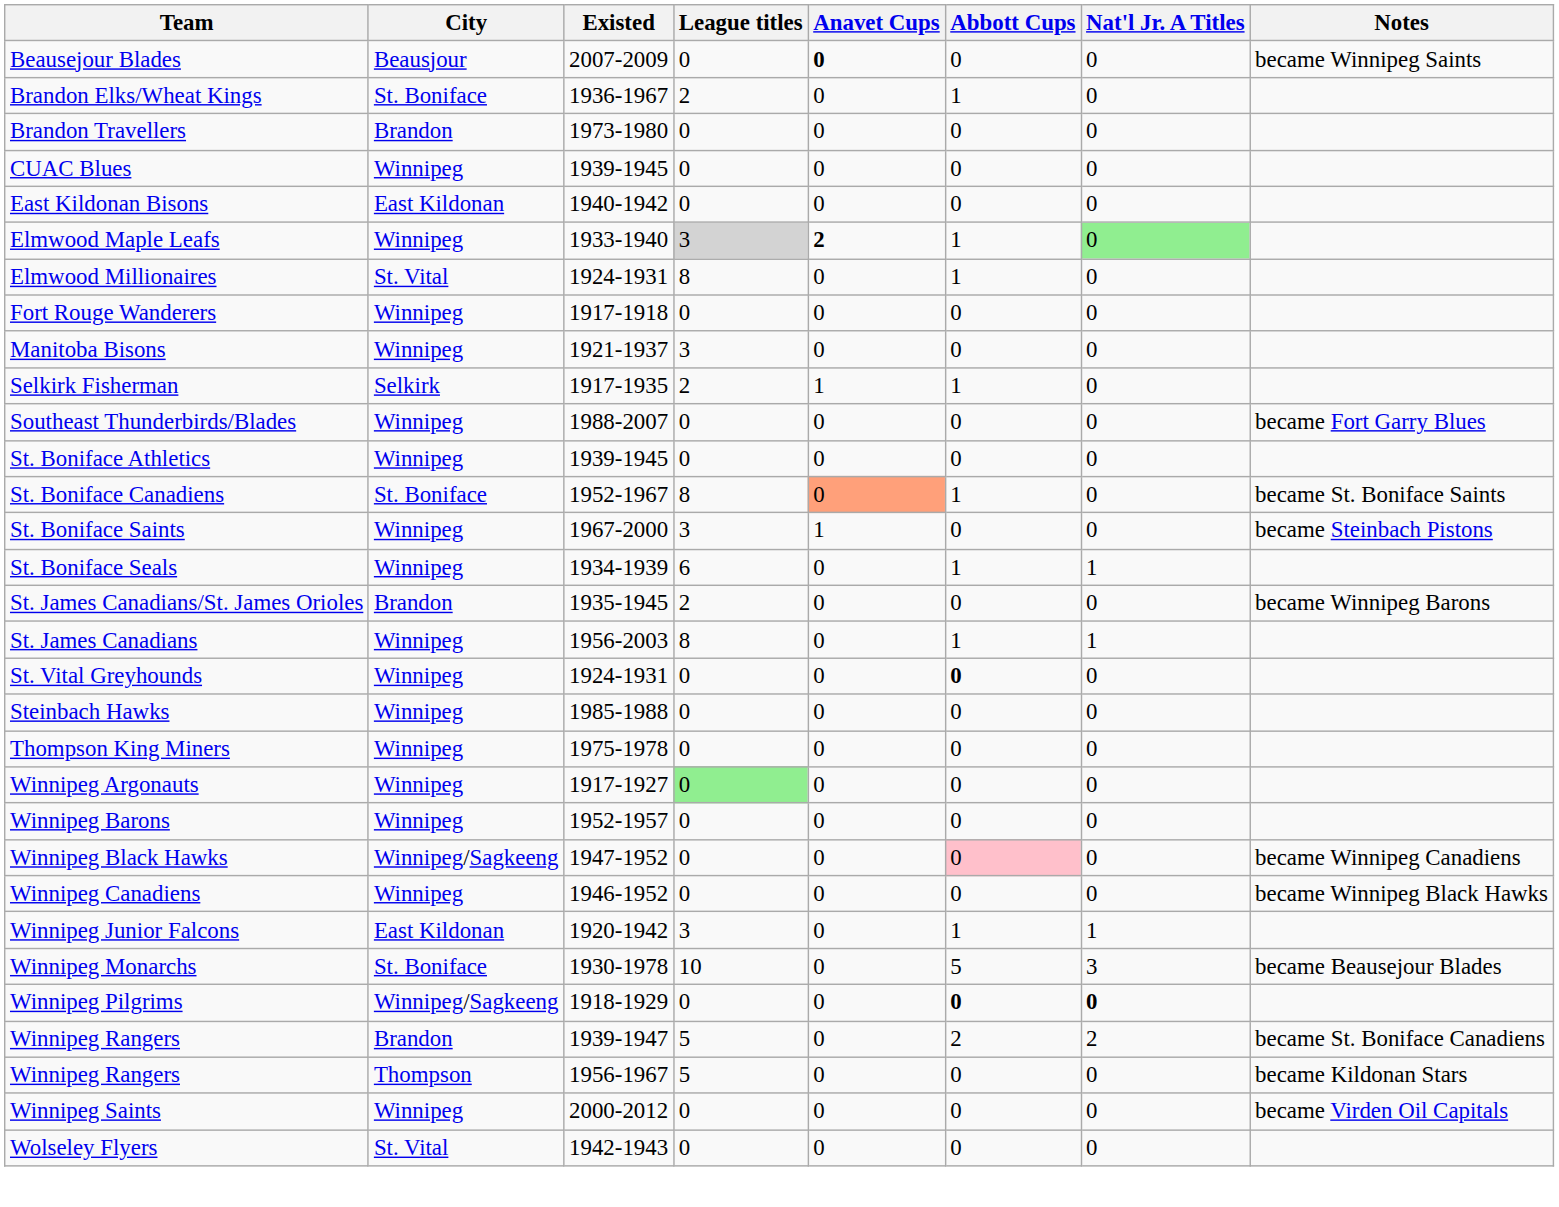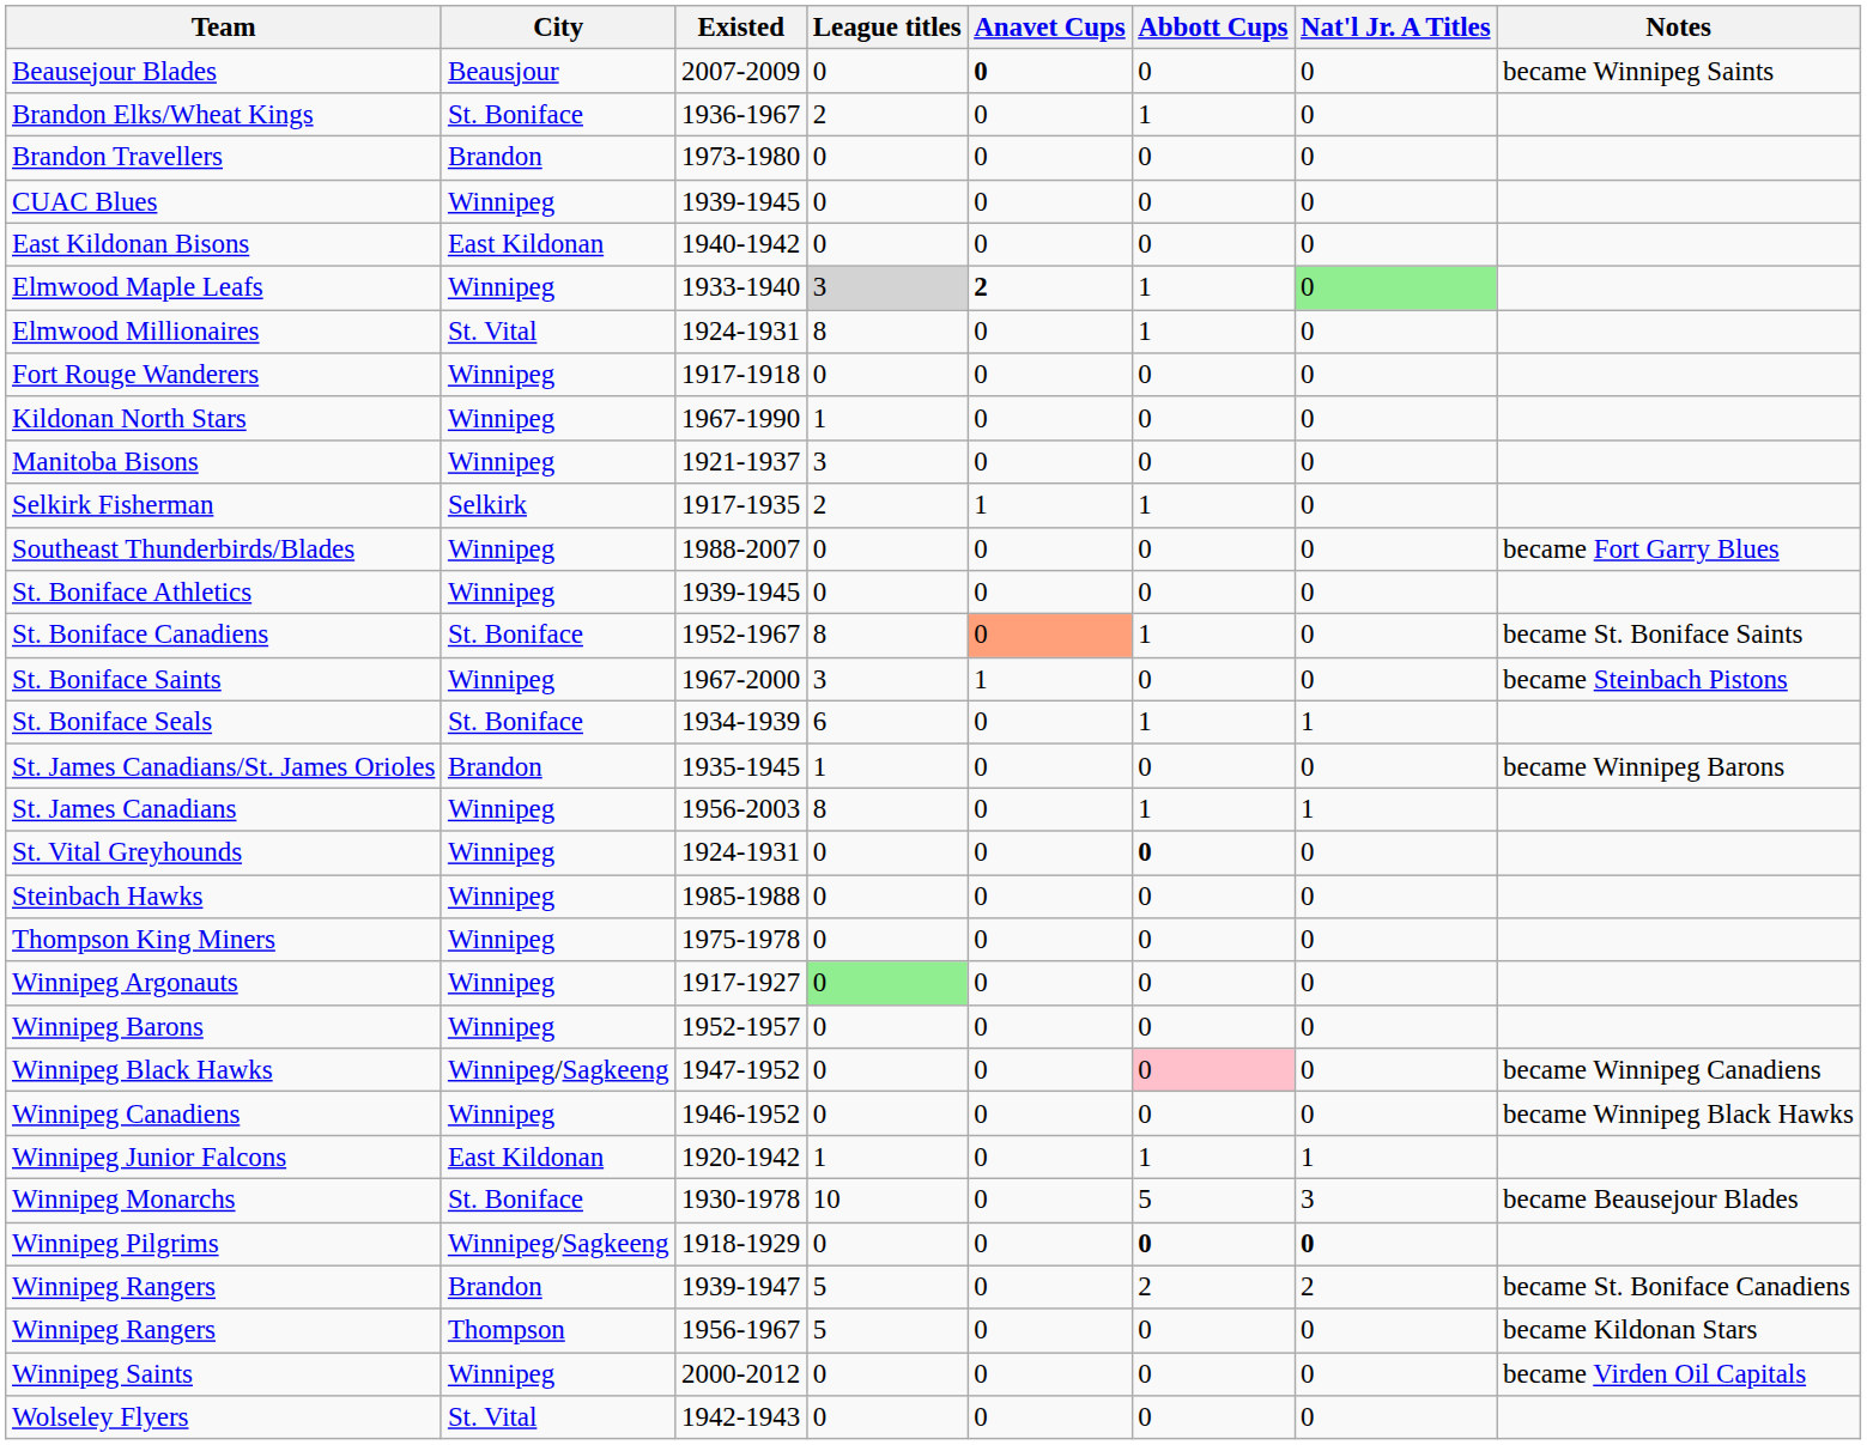 <table class="wikitable">
 <tr>
 <th>Team</th>
 <th>City</th>
 <th>Existed</th>
 <th>League titles</th>
 <th><a href='#'>Anavet Cups</a></th>
 <th><a href='#'>Abbott Cups</a></th>
 <th><a href='#'>Nat'l Jr. A Titles</a></th>
 <th>Notes</th>
 </tr>
 <tr>
 <td><a href='#'>Beausejour Blades</a></td>
 <td><a href='#'>Beausjour</a></td>
 <td>2007-2009</td>
 <td>0</td>
 <td><strong>0</strong></td>
 <td>0</td>
 <td>0</td>
 <td>became Winnipeg Saints</td>
 </tr>
 <tr>
 <td><a href='#'>Brandon Elks/Wheat Kings</a></td>
 <td><a href='#'>St. Boniface</a></td>
 <td>1936-1967</td>
 <td>2</td>
 <td>0</td>
 <td>1</td>
 <td>0</td>
 <td></td>
 </tr>
 <tr>
 <td><a href='#'>Brandon Travellers</a></td>
 <td><a href='#'>Brandon</a></td>
 <td>1973-1980</td>
 <td>0</td>
 <td>0</td>
 <td>0</td>
 <td>0</td>
 <td></td>
 </tr>
 <tr>
 <td><a href='#'>CUAC Blues</a></td>
 <td><a href='#'>Winnipeg</a></td>
 <td>1939-1945</td>
 <td>0</td>
 <td>0</td>
 <td>0</td>
 <td>0</td>
 <td></td>
 </tr>
 <tr>
 <td><a href='#'>East Kildonan Bisons</a></td>
 <td><a href='#'>East Kildonan</a></td>
 <td>1940-1942</td>
 <td>0</td>
 <td>0</td>
 <td>0</td>
 <td>0</td>
 <td></td>
 </tr>
 <tr>
 <td><a href='#'>Elmwood Maple Leafs</a></td>
 <td><a href='#'>Winnipeg</a></td>
 <td>1933-1940</td>
 <td style="background: lightgrey;">3</td>
 <td><strong>2</strong></td>
 <td>1</td>
 <td style="background: lightgreen;">0</td>
 <td></td>
 </tr>
 <tr>
 <td><a href='#'>Elmwood Millionaires</a></td>
 <td><a href='#'>St. Vital</a></td>
 <td>1924-1931</td>
 <td>8</td>
 <td>0</td>
 <td>1</td>
 <td>0</td>
 <td></td>
 </tr>
 <tr>
 <td><a href='#'>Fort Rouge Wanderers</a></td>
 <td><a href='#'>Winnipeg</a></td>
 <td>1917-1918</td>
 <td>0</td>
 <td>0</td>
 <td>0</td>
 <td>0</td>
 <td></td>
 </tr>
 <tr>
+<td><a href='#'>Kildonan North Stars</a></td>
+<td><a href='#'>Winnipeg</a></td>
+<td>1967-1990</td>
+<td>1</td>
+<td>0</td>
+<td>0</td>
+<td>0</td>
+<td></td>
+</tr>
+<tr>
 <td><a href='#'>Manitoba Bisons</a></td>
 <td><a href='#'>Winnipeg</a></td>
 <td>1921-1937</td>
 <td>3</td>
 <td>0</td>
 <td>0</td>
 <td>0</td>
 <td></td>
 </tr>
 <tr>
 <td><a href='#'>Selkirk Fisherman</a></td>
 <td><a href='#'>Selkirk</a></td>
 <td>1917-1935</td>
 <td>2</td>
 <td>1</td>
 <td>1</td>
 <td>0</td>
 <td></td>
 </tr>
 <tr>
 <td><a href='#'>Southeast Thunderbirds/Blades</a></td>
 <td><a href='#'>Winnipeg</a></td>
 <td>1988-2007</td>
 <td>0</td>
 <td>0</td>
 <td>0</td>
 <td>0</td>
 <td>became <a href='#'>Fort Garry Blues</a></td>
 </tr>
 <tr>
 <td><a href='#'>St. Boniface Athletics</a></td>
 <td><a href='#'>Winnipeg</a></td>
 <td>1939-1945</td>
 <td>0</td>
 <td>0</td>
 <td>0</td>
 <td>0</td>
 <td></td>
 </tr>
 <tr>
 <td><a href='#'>St. Boniface Canadiens</a></td>
 <td><a href='#'>St. Boniface</a></td>
 <td>1952-1967</td>
 <td>8</td>
 <td style="background: lightsalmon;">0</td>
 <td>1</td>
 <td>0</td>
 <td>became St. Boniface Saints</td>
 </tr>
 <tr>
 <td><a href='#'>St. Boniface Saints</a></td>
 <td><a href='#'>Winnipeg</a></td>
 <td>1967-2000</td>
 <td>3</td>
 <td>1</td>
 <td>0</td>
 <td>0</td>
 <td>became <a href='#'>Steinbach Pistons</a></td>
 </tr>
 <tr>
 <td><a href='#'>St. Boniface Seals</a></td>
-<td><a href='#'>Winnipeg</a></td>
+<td><a href='#'>St. Boniface</a></td>
 <td>1934-1939</td>
 <td>6</td>
 <td>0</td>
 <td>1</td>
 <td>1</td>
 <td></td>
 </tr>
 <tr>
 <td><a href='#'>St. James Canadians/St. James Orioles</a></td>
 <td><a href='#'>Brandon</a></td>
 <td>1935-1945</td>
-<td>2</td>
+<td>1</td>
 <td>0</td>
 <td>0</td>
 <td>0</td>
 <td>became Winnipeg Barons</td>
 </tr>
 <tr>
 <td><a href='#'>St. James Canadians</a></td>
 <td><a href='#'>Winnipeg</a></td>
 <td>1956-2003</td>
 <td>8</td>
 <td>0</td>
 <td>1</td>
 <td>1</td>
 <td></td>
 </tr>
 <tr>
 <td><a href='#'>St. Vital Greyhounds</a></td>
 <td><a href='#'>Winnipeg</a></td>
 <td>1924-1931</td>
 <td>0</td>
 <td>0</td>
 <td><strong>0</strong></td>
 <td>0</td>
 <td></td>
 </tr>
 <tr>
 <td><a href='#'>Steinbach Hawks</a></td>
 <td><a href='#'>Winnipeg</a></td>
 <td>1985-1988</td>
 <td>0</td>
 <td>0</td>
 <td>0</td>
 <td>0</td>
 <td></td>
 </tr>
 <tr>
 <td><a href='#'>Thompson King Miners</a></td>
 <td><a href='#'>Winnipeg</a></td>
 <td>1975-1978</td>
 <td>0</td>
 <td>0</td>
 <td>0</td>
 <td>0</td>
 <td></td>
 </tr>
 <tr>
 <td><a href='#'>Winnipeg Argonauts</a></td>
 <td><a href='#'>Winnipeg</a></td>
 <td>1917-1927</td>
 <td style="background: lightgreen;">0</td>
 <td>0</td>
 <td>0</td>
 <td>0</td>
 <td></td>
 </tr>
 <tr>
 <td><a href='#'>Winnipeg Barons</a></td>
 <td><a href='#'>Winnipeg</a></td>
 <td>1952-1957</td>
 <td>0</td>
 <td>0</td>
 <td>0</td>
 <td>0</td>
 <td></td>
 </tr>
 <tr>
 <td><a href='#'>Winnipeg Black Hawks</a></td>
 <td><a href='#'>Winnipeg</a>/<a href='#'>Sagkeeng</a></td>
 <td>1947-1952</td>
 <td>0</td>
 <td>0</td>
 <td style="background: pink;">0</td>
 <td>0</td>
 <td>became Winnipeg Canadiens</td>
 </tr>
 <tr>
 <td><a href='#'>Winnipeg Canadiens</a></td>
 <td><a href='#'>Winnipeg</a></td>
 <td>1946-1952</td>
 <td>0</td>
 <td>0</td>
 <td>0</td>
 <td>0</td>
 <td>became Winnipeg Black Hawks</td>
 </tr>
 <tr>
 <td><a href='#'>Winnipeg Junior Falcons</a></td>
 <td><a href='#'>East Kildonan</a></td>
 <td>1920-1942</td>
-<td>3</td>
+<td>1</td>
 <td>0</td>
 <td>1</td>
 <td>1</td>
 <td></td>
 </tr>
 <tr>
 <td><a href='#'>Winnipeg Monarchs</a></td>
 <td><a href='#'>St. Boniface</a></td>
 <td>1930-1978</td>
 <td>10</td>
 <td>0</td>
 <td>5</td>
 <td>3</td>
 <td>became Beausejour Blades</td>
 </tr>
 <tr>
 <td><a href='#'>Winnipeg Pilgrims</a></td>
 <td><a href='#'>Winnipeg</a>/<a href='#'>Sagkeeng</a></td>
 <td>1918-1929</td>
 <td>0</td>
 <td>0</td>
 <td><strong>0</strong></td>
 <td><strong>0</strong></td>
 <td></td>
 </tr>
 <tr>
 <td><a href='#'>Winnipeg Rangers</a></td>
 <td><a href='#'>Brandon</a></td>
 <td>1939-1947</td>
 <td>5</td>
 <td>0</td>
 <td>2</td>
 <td>2</td>
 <td>became St. Boniface Canadiens</td>
 </tr>
 <tr>
 <td><a href='#'>Winnipeg Rangers</a></td>
 <td><a href='#'>Thompson</a></td>
 <td>1956-1967</td>
 <td>5</td>
 <td>0</td>
 <td>0</td>
 <td>0</td>
 <td>became Kildonan Stars</td>
 </tr>
 <tr>
 <td><a href='#'>Winnipeg Saints</a></td>
 <td><a href='#'>Winnipeg</a></td>
 <td>2000-2012</td>
 <td>0</td>
 <td>0</td>
 <td>0</td>
 <td>0</td>
 <td>became <a href='#'>Virden Oil Capitals</a></td>
 </tr>
 <tr>
 <td><a href='#'>Wolseley Flyers</a></td>
 <td><a href='#'>St. Vital</a></td>
 <td>1942-1943</td>
 <td>0</td>
 <td>0</td>
 <td>0</td>
 <td>0</td>
 <td></td>
 </tr>
 </table>
